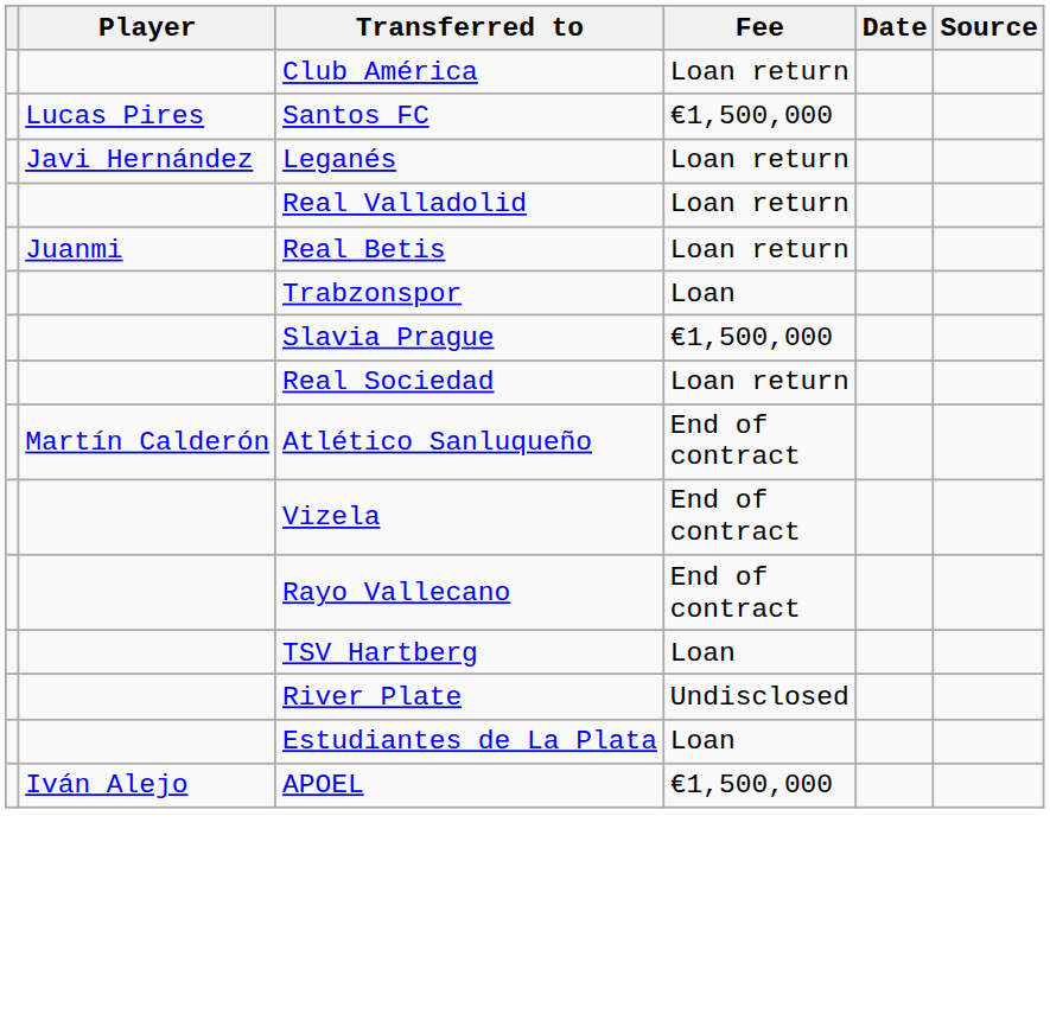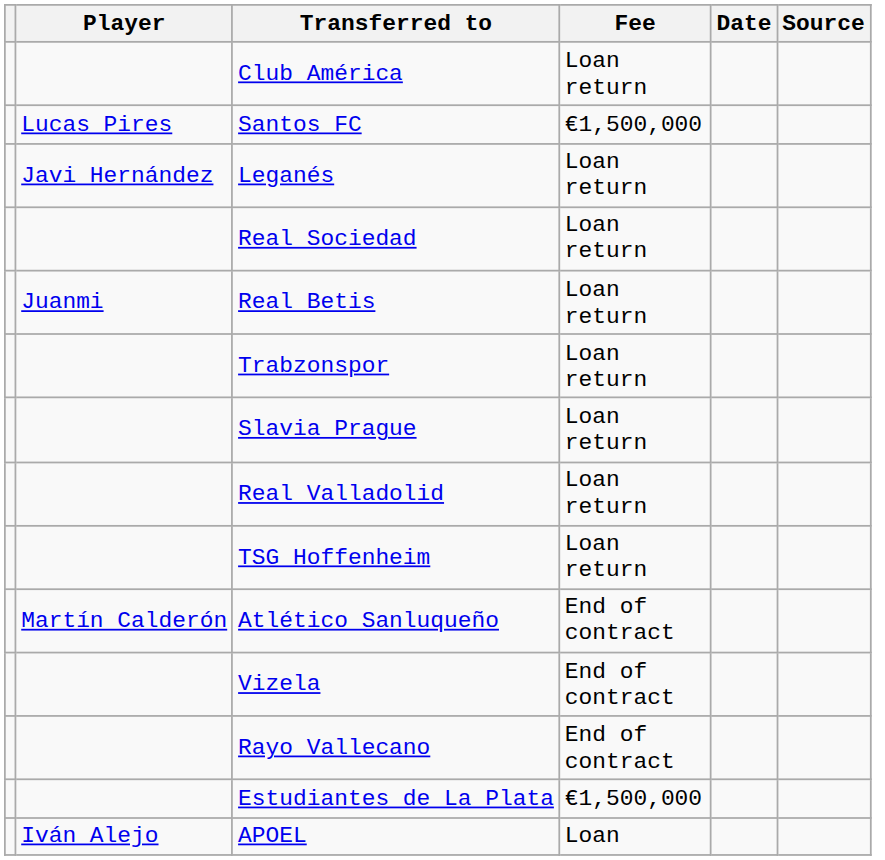 <table class="wikitable plainrowheaders sortable">
 <tr>
 <th></th>
 <th scope="col">Player</th>
 <th>Transferred to</th>
 <th style="width: 80px;">Fee</th>
 <th scope="col">Date</th>
 <th scope="col">Source</th>
 </tr>
 <tr>
 <td align="center"></td>
 <td> </td>
 <td> <a href='#'>Club América</a></td>
 <td>Loan return</td>
 <td></td>
 <td></td>
 </tr>
 <tr>
 <td align="center"></td>
 <td> <a href='#'>Lucas Pires</a></td>
 <td> <a href='#'>Santos FC</a></td>
 <td>€1,500,000</td>
 <td></td>
 <td></td>
 </tr>
 <tr>
 <td align="center"></td>
 <td> <a href='#'>Javi Hernández</a></td>
 <td> <a href='#'>Leganés</a></td>
 <td>Loan return</td>
 <td></td>
 <td></td>
 </tr>
 <tr>
 <td align="center"></td>
-<td> </td>
-<td> <a href='#'>Real Valladolid</a></td>
+<td></td>
+<td> <a href='#'>Real Sociedad</a></td>
 <td>Loan return</td>
 <td></td>
 <td></td>
 </tr>
 <tr>
 <td align="center"></td>
 <td> <a href='#'>Juanmi</a></td>
 <td> <a href='#'>Real Betis</a></td>
 <td>Loan return</td>
 <td></td>
 <td></td>
 </tr>
 <tr>
 <td align="center"></td>
 <td> </td>
 <td> <a href='#'>Trabzonspor</a></td>
-<td>Loan</td>
+<td>Loan return</td>
 <td></td>
 <td></td>
 </tr>
 <tr>
 <td align="center"></td>
 <td> </td>
 <td> <a href='#'>Slavia Prague</a></td>
-<td>€1,500,000</td>
+<td>Loan return</td>
 <td></td>
 <td></td>
 </tr>
 <tr>
 <td align="center"></td>
+<td> </td>
+<td> <a href='#'>Real Valladolid</a></td>
+<td>Loan return</td>
 <td></td>
-<td> <a href='#'>Real Sociedad</a></td>
+<td></td>
+</tr>
+<tr>
+<td align="center"></td>
+<td> </td>
+<td> <a href='#'>TSG Hoffenheim</a></td>
 <td>Loan return</td>
 <td></td>
 <td></td>
 </tr>
 <tr>
 <td align="center"></td>
 <td> <a href='#'>Martín Calderón</a></td>
 <td> <a href='#'>Atlético Sanluqueño</a></td>
 <td>End of contract</td>
 <td></td>
 <td></td>
 </tr>
 <tr>
 <td align="center"></td>
 <td> </td>
 <td> <a href='#'>Vizela</a></td>
 <td>End of contract</td>
 <td></td>
 <td></td>
 </tr>
 <tr>
 <td align="center"></td>
 <td> </td>
 <td> <a href='#'>Rayo Vallecano</a></td>
 <td>End of contract</td>
 <td></td>
 <td></td>
 </tr>
 <tr>
 <td align="center"></td>
 <td> </td>
-<td> <a href='#'>TSV Hartberg</a></td>
-<td>Loan</td>
-<td></td>
-<td></td>
-</tr>
-<tr>
-<td align="center"></td>
-<td> </td>
-<td> <a href='#'>River Plate</a></td>
-<td>Undisclosed</td>
-<td></td>
-<td></td>
-</tr>
-<tr>
-<td align="center"></td>
-<td> </td>
 <td> <a href='#'>Estudiantes de La Plata</a></td>
-<td>Loan</td>
+<td>€1,500,000</td>
 <td></td>
 <td></td>
 </tr>
 <tr>
 <td align="center"></td>
 <td> <a href='#'>Iván Alejo</a></td>
 <td> <a href='#'>APOEL</a></td>
-<td>€1,500,000</td>
+<td>Loan</td>
 <td></td>
 <td></td>
 </tr>
 </table>
